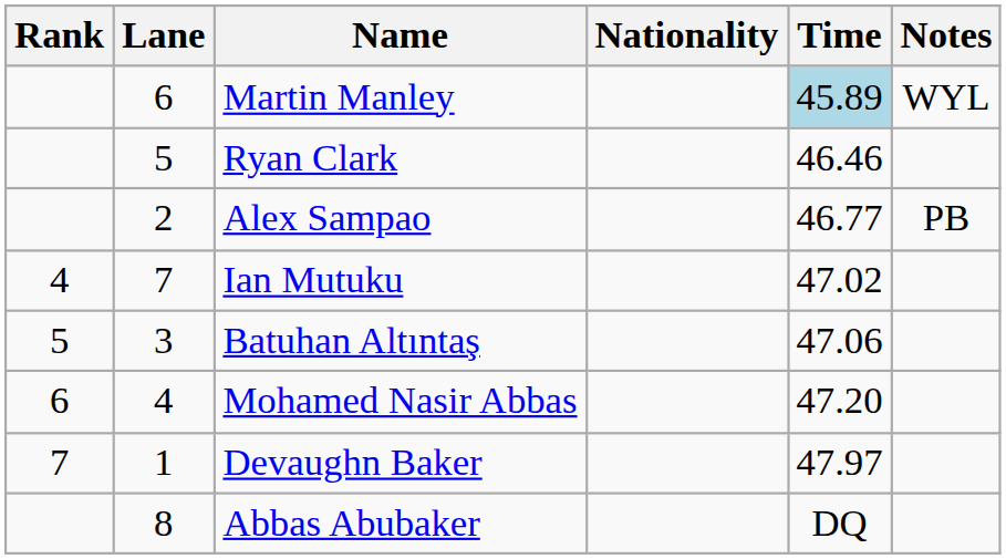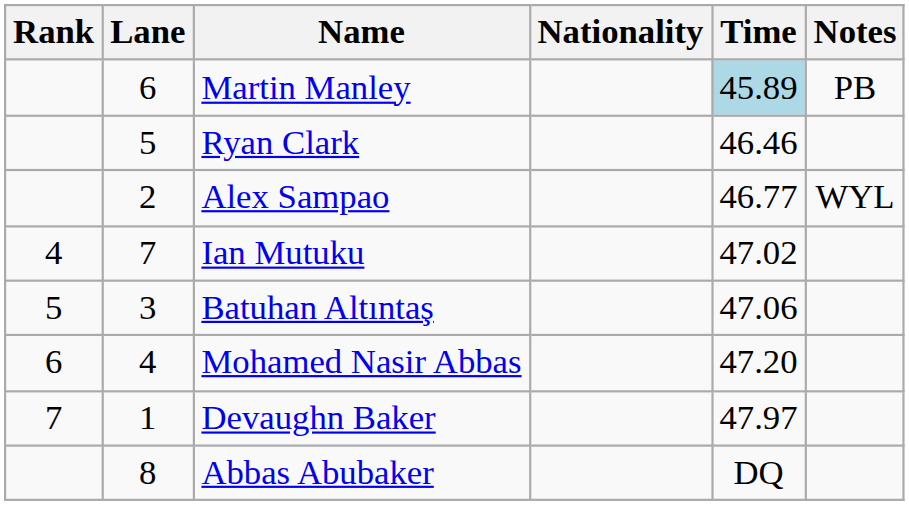 <table class="wikitable sortable" style="text-align:center">
 <tr>
 <th>Rank</th>
 <th>Lane</th>
 <th>Name</th>
 <th>Nationality</th>
 <th>Time</th>
 <th>Notes</th>
 </tr>
 <tr>
 <td></td>
 <td>6</td>
 <td align=left><a href='#'>Martin Manley</a></td>
 <td align=left></td>
 <td style="background: lightblue;">45.89</td>
-<td>WYL</td>
+<td>PB</td>
 </tr>
 <tr>
 <td></td>
 <td>5</td>
 <td align=left><a href='#'>Ryan Clark</a></td>
 <td align=left></td>
 <td>46.46</td>
 <td></td>
 </tr>
 <tr>
 <td></td>
 <td>2</td>
 <td align=left><a href='#'>Alex Sampao</a></td>
 <td align=left></td>
 <td>46.77</td>
-<td>PB</td>
+<td>WYL</td>
 </tr>
 <tr>
 <td>4</td>
 <td>7</td>
 <td align=left><a href='#'>Ian Mutuku</a></td>
 <td align=left></td>
 <td>47.02</td>
 <td></td>
 </tr>
 <tr>
 <td>5</td>
 <td>3</td>
 <td align=left><a href='#'>Batuhan Altıntaş</a></td>
 <td align=left></td>
 <td>47.06</td>
 <td></td>
 </tr>
 <tr>
 <td>6</td>
 <td>4</td>
 <td align=left><a href='#'>Mohamed Nasir Abbas</a></td>
 <td align=left></td>
 <td>47.20</td>
 <td></td>
 </tr>
 <tr>
 <td>7</td>
 <td>1</td>
 <td align=left><a href='#'>Devaughn Baker</a></td>
 <td align=left></td>
 <td>47.97</td>
 <td></td>
 </tr>
 <tr>
 <td></td>
 <td>8</td>
 <td align=left><a href='#'>Abbas Abubaker</a></td>
 <td align=left></td>
 <td>DQ</td>
 <td></td>
 </tr>
 </table>
